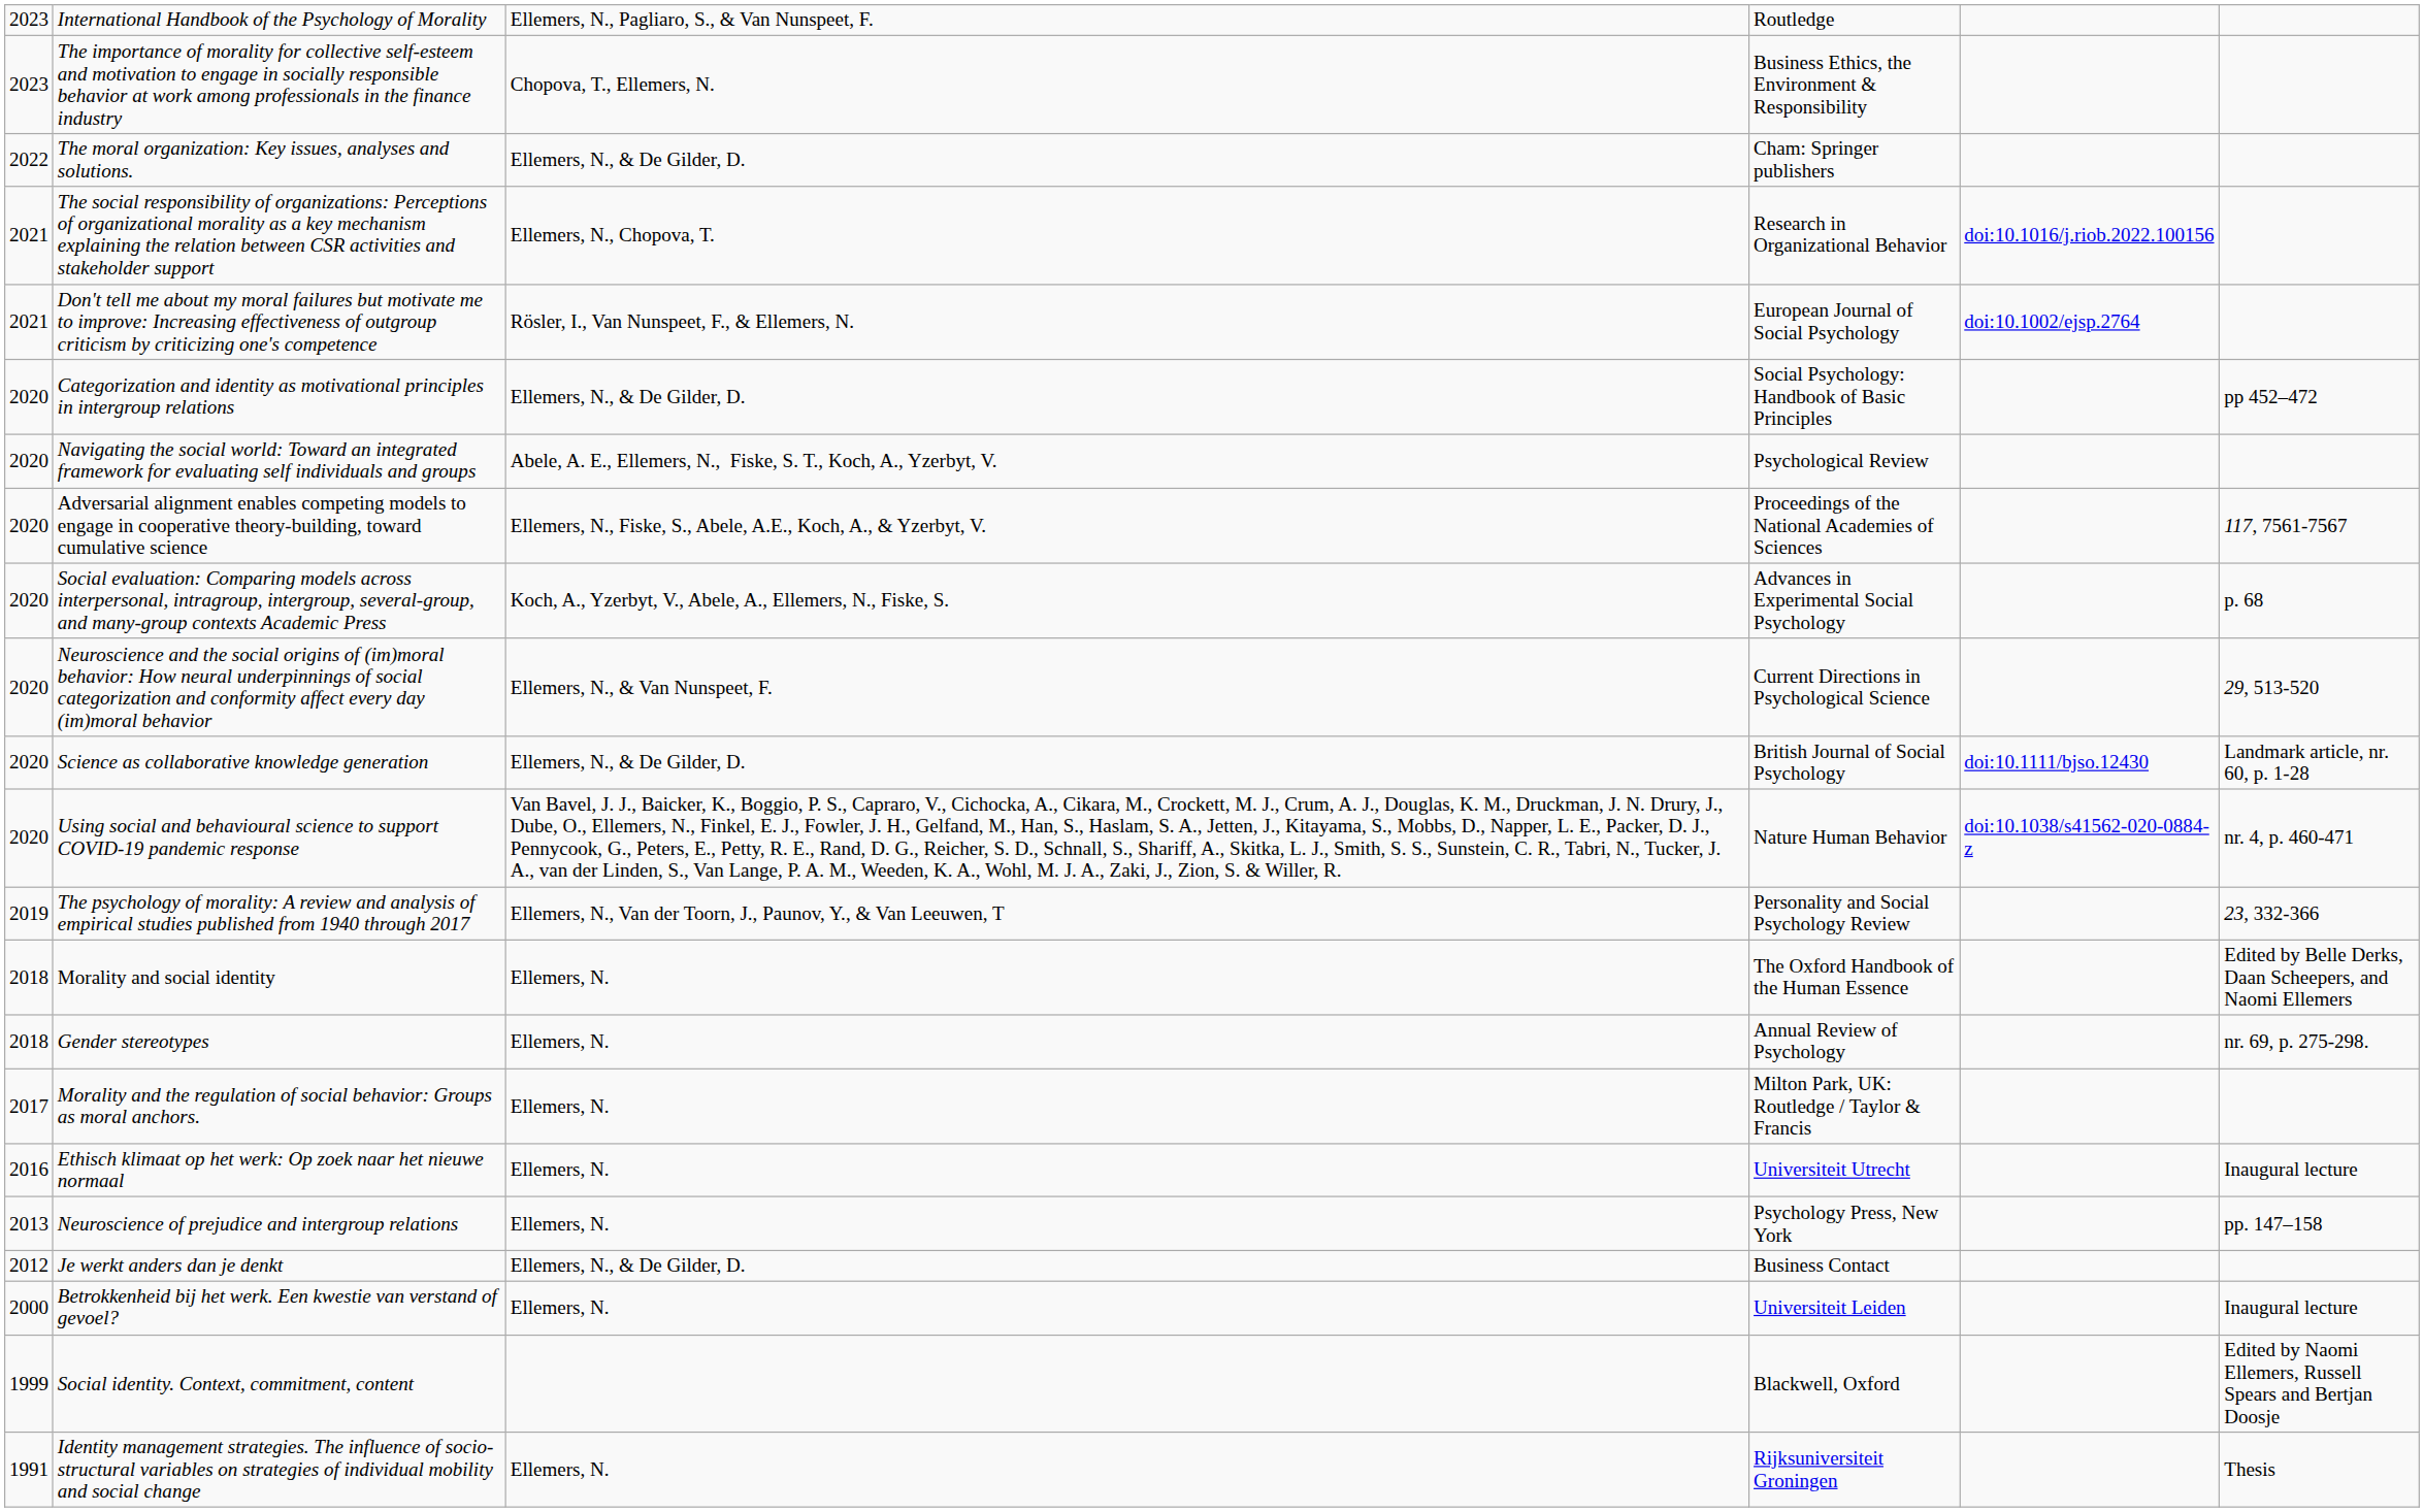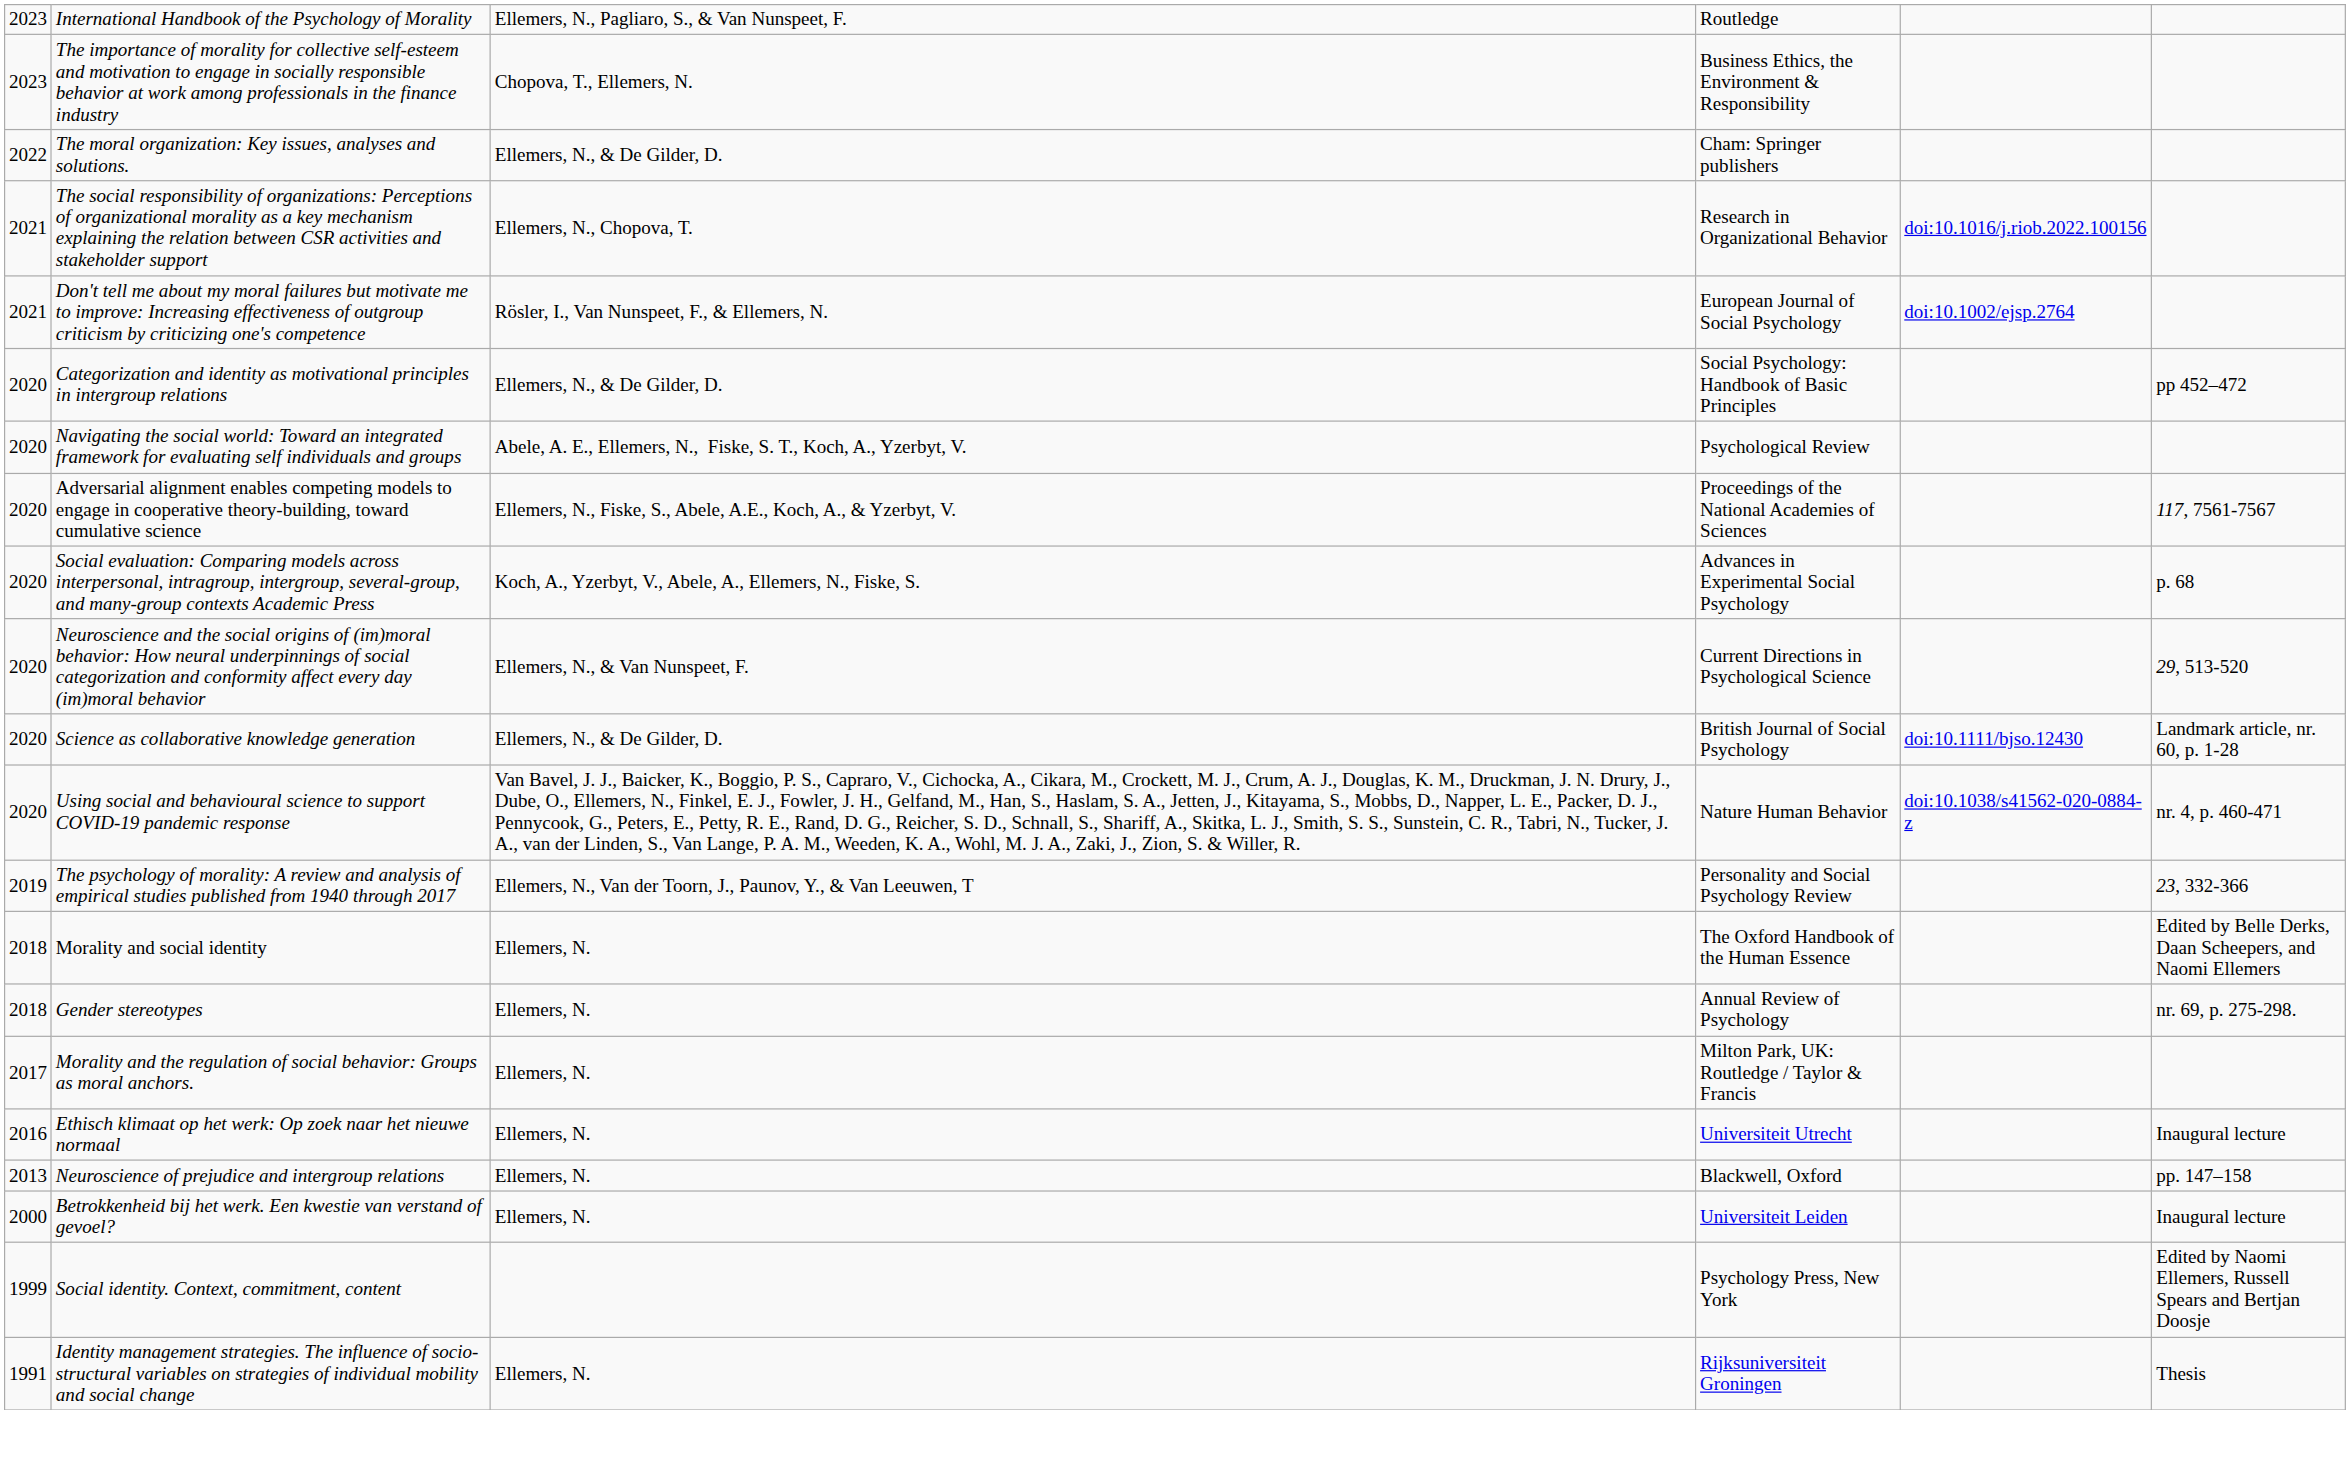 <table class="wikitable sortable">
 <tr>
 <td>2023</td>
 <td><em>International Handbook of the Psychology of Morality</em></td>
 <td>Ellemers, N., Pagliaro, S., & Van Nunspeet, F.</td>
 <td>Routledge</td>
 <td></td>
 <td></td>
 </tr>
 <tr>
 <td>2023</td>
 <td><em>The importance of morality for collective self-esteem and motivation to engage in socially responsible behavior at work among professionals in the finance industry</em></td>
 <td>Chopova, T., Ellemers, N.</td>
 <td>Business Ethics, the Environment & Responsibility</td>
 <td></td>
 <td></td>
 </tr>
 <tr>
 <td>2022</td>
 <td><em>The moral organization: Key issues, analyses and solutions.</em></td>
 <td>Ellemers, N., & De Gilder, D.</td>
 <td>Cham: Springer publishers</td>
 <td></td>
 <td></td>
 </tr>
 <tr>
 <td>2021</td>
 <td><em>The social responsibility of organizations: Perceptions of organizational morality as a key mechanism explaining the relation between CSR activities and stakeholder support</em></td>
 <td>Ellemers, N., Chopova, T.</td>
 <td>Research in Organizational Behavior</td>
 <td><a href='#'>doi:10.1016/j.riob.2022.100156</a></td>
 <td></td>
 </tr>
 <tr>
 <td>2021</td>
 <td><em>Don't tell me about my moral failures but motivate me to improve: Increasing effectiveness of outgroup criticism by criticizing one's competence</em></td>
 <td>Rösler, I., Van Nunspeet, F., & Ellemers, N.</td>
 <td>European Journal of Social Psychology</td>
 <td><a href='#'>doi:10.1002/ejsp.2764</a></td>
 <td></td>
 </tr>
 <tr>
 <td>2020</td>
 <td><em>Categorization and identity as motivational principles in intergroup relations</em></td>
 <td>Ellemers, N., & De Gilder, D.</td>
 <td>Social Psychology: Handbook of Basic Principles</td>
 <td></td>
 <td>pp 452–472</td>
 </tr>
 <tr>
 <td>2020</td>
 <td><em>Navigating the social world: Toward an integrated framework for evaluating self individuals and groups</em></td>
 <td>Abele, A. E., Ellemers, N.,  Fiske, S. T., Koch, A., Yzerbyt, V.</td>
 <td>Psychological Review</td>
 <td></td>
 <td></td>
 </tr>
 <tr>
 <td>2020</td>
 <td>Adversarial alignment enables competing models to engage in cooperative theory-building, toward cumulative science</td>
 <td>Ellemers, N., Fiske, S., Abele, A.E., Koch, A., & Yzerbyt, V.</td>
 <td>Proceedings of the National Academies of Sciences</td>
 <td></td>
 <td><em>117</em>, 7561-7567</td>
 </tr>
 <tr>
 <td>2020</td>
 <td><em>Social evaluation: Comparing models across interpersonal, intragroup, intergroup, several-group, and many-group contexts Academic Press</em></td>
 <td>Koch, A., Yzerbyt, V., Abele, A., Ellemers, N., Fiske, S.</td>
 <td>Advances in Experimental Social Psychology</td>
 <td></td>
 <td>p. 68</td>
 </tr>
 <tr>
 <td>2020</td>
 <td><em>Neuroscience and the social origins of (im)moral behavior: How neural underpinnings of social categorization and conformity affect every day (im)moral behavior</em></td>
 <td>Ellemers, N., & Van Nunspeet, F.</td>
 <td>Current Directions in Psychological Science</td>
 <td></td>
 <td><em>29</em>, 513-520</td>
 </tr>
 <tr>
 <td>2020</td>
 <td><em>Science as collaborative knowledge generation</em></td>
 <td>Ellemers, N., & De Gilder, D.</td>
 <td>British Journal of Social Psychology</td>
 <td><a href='#'>doi:10.1111/bjso.12430</a></td>
 <td>Landmark article, nr. 60, p. 1-28</td>
 </tr>
 <tr>
 <td>2020</td>
 <td><em>Using social and behavioural science to support COVID-19 pandemic response</em></td>
 <td>Van Bavel, J. J., Baicker, K., Boggio, P. S., Capraro, V., Cichocka, A., Cikara, M., Crockett, M. J., Crum, A. J., Douglas, K. M., Druckman, J. N. Drury, J., Dube, O., Ellemers, N., Finkel, E. J., Fowler, J. H., Gelfand, M., Han, S., Haslam, S. A., Jetten, J., Kitayama, S., Mobbs, D., Napper, L. E., Packer, D. J., Pennycook, G., Peters, E., Petty, R. E., Rand, D. G., Reicher, S. D., Schnall, S., Shariff, A., Skitka, L. J., Smith, S. S., Sunstein, C. R., Tabri, N., Tucker, J. A., van der Linden, S., Van Lange, P. A. M., Weeden, K. A., Wohl, M. J. A., Zaki, J., Zion, S. & Willer, R.</td>
 <td>Nature Human Behavior</td>
 <td><a href='#'>doi:10.1038/s41562-020-0884-z</a></td>
 <td>nr. 4, p. 460-471</td>
 </tr>
 <tr>
 <td>2019</td>
 <td><em>The psychology of morality: A review and analysis of empirical studies published from 1940 through 2017</em></td>
 <td>Ellemers, N., Van der Toorn, J., Paunov, Y., & Van Leeuwen, T</td>
 <td>Personality and Social Psychology Review</td>
 <td></td>
 <td><em>23</em>, 332-366</td>
 </tr>
 <tr>
 <td>2018</td>
 <td>Morality and social identity</td>
 <td>Ellemers, N.</td>
 <td>The Oxford Handbook of the Human Essence</td>
 <td></td>
 <td>Edited by Belle Derks, Daan Scheepers, and Naomi Ellemers</td>
 </tr>
 <tr>
 <td>2018</td>
 <td><em>Gender stereotypes</em></td>
 <td>Ellemers, N.</td>
 <td>Annual Review of Psychology</td>
 <td></td>
 <td>nr. 69, p. 275-298.</td>
 </tr>
 <tr>
 <td>2017</td>
 <td><em>Morality and the regulation of social behavior: Groups as moral anchors.</em></td>
 <td>Ellemers, N.</td>
 <td>Milton Park, UK: Routledge / Taylor & Francis</td>
 <td></td>
 <td></td>
 </tr>
 <tr>
 <td>2016</td>
 <td><em>Ethisch klimaat op het werk: Op zoek naar het nieuwe normaal</em></td>
 <td>Ellemers, N.</td>
 <td><a href='#'>Universiteit Utrecht</a></td>
 <td></td>
 <td>Inaugural lecture</td>
 </tr>
 <tr>
 <td>2013</td>
 <td><em>Neuroscience of prejudice and intergroup relations</em></td>
 <td>Ellemers, N.</td>
-<td>Psychology Press, New York</td>
+<td>Blackwell, Oxford</td>
 <td></td>
 <td>pp. 147–158</td>
-</tr>
-<tr>
-<td>2012</td>
-<td><em>Je werkt anders dan je denkt</em></td>
-<td>Ellemers, N., & De Gilder, D.</td>
-<td>Business Contact</td>
-<td></td>
-<td></td>
 </tr>
 <tr>
 <td>2000</td>
 <td><em>Betrokkenheid bij het werk. Een kwestie van verstand of gevoel?</em></td>
 <td>Ellemers, N.</td>
 <td><a href='#'>Universiteit Leiden</a></td>
 <td></td>
 <td>Inaugural lecture</td>
 </tr>
 <tr>
 <td>1999</td>
 <td><em>Social identity. Context, commitment, content</em></td>
 <td></td>
-<td>Blackwell, Oxford</td>
+<td>Psychology Press, New York</td>
 <td></td>
 <td>Edited by Naomi Ellemers, Russell Spears and Bertjan Doosje</td>
 </tr>
 <tr>
 <td>1991</td>
 <td><em>Identity management strategies. The influence of socio-structural variables on strategies of individual mobility and social change</em></td>
 <td>Ellemers, N.</td>
 <td><a href='#'>Rijksuniversiteit Groningen</a></td>
 <td></td>
 <td>Thesis</td>
 </tr>
 </table>
